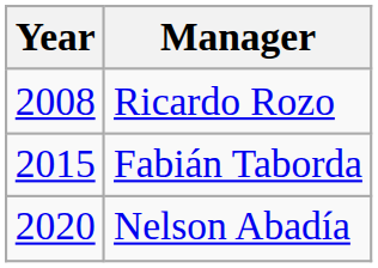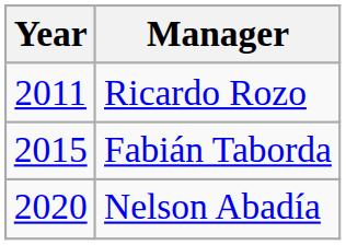 <table class="wikitable">
 <tr>
 <th>Year</th>
 <th>Manager</th>
 </tr>
 <tr>
-<td align=center><a href='#'>2008</a></td>
+<td align=center><a href='#'>2011</a></td>
 <td> <a href='#'>Ricardo Rozo</a></td>
 </tr>
 <tr>
 <td align=center><a href='#'>2015</a></td>
 <td> <a href='#'>Fabián Taborda</a></td>
 </tr>
 <tr>
 <td align=center><a href='#'>2020</a></td>
 <td> <a href='#'>Nelson Abadía</a></td>
 </tr>
 </table>
